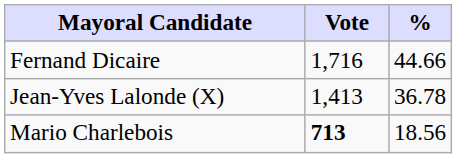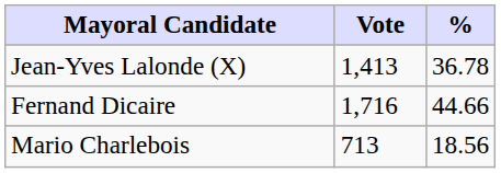 <table class="wikitable">
 <tr>
 <th style="background:#ddf; width:200px;">Mayoral Candidate </th>
 <th style="background:#ddf; width:50px;">Vote</th>
 <th style="background:#ddf; width:30px;">%</th>
 </tr>
 <tr>
+<td>Jean-Yves Lalonde (X)</td>
+<td>1,413</td>
+<td>36.78</td>
+</tr>
+<tr>
 <td>Fernand Dicaire</td>
 <td>1,716</td>
 <td>44.66</td>
 </tr>
 <tr>
-<td>Jean-Yves Lalonde (X)</td>
-<td>1,413</td>
-<td>36.78</td>
-</tr>
-<tr>
 <td>Mario Charlebois</td>
-<td><strong>713</strong></td>
+<td>713</td>
 <td>18.56</td>
 </tr>
 </table>
